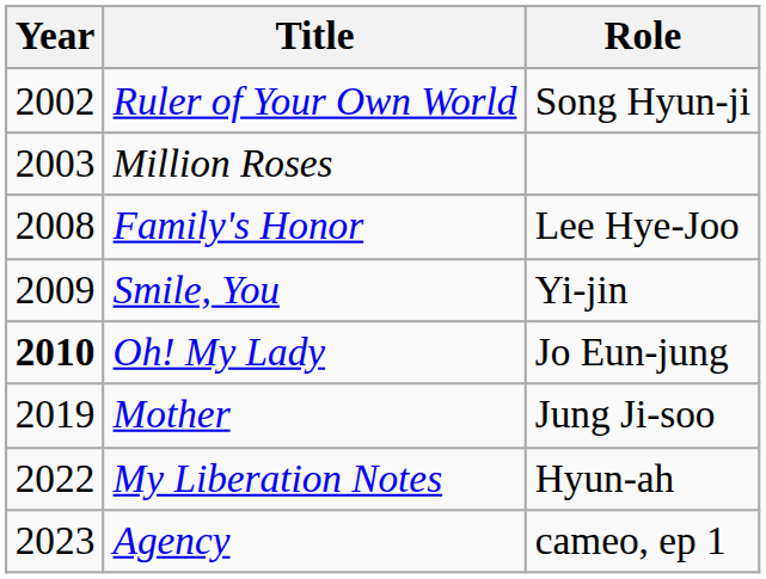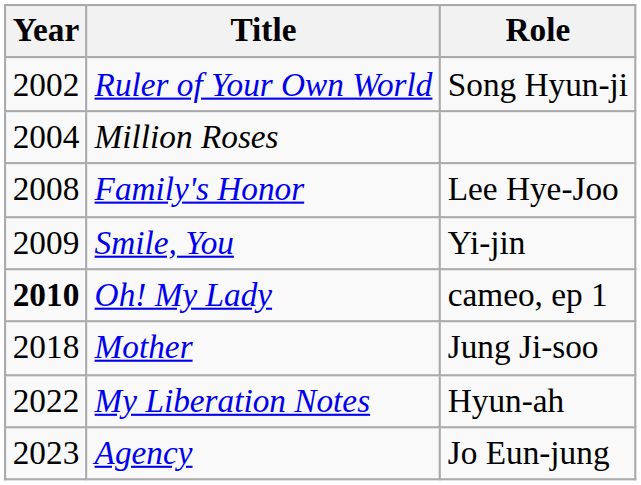 <table class="wikitable">
 <tr>
 <th>Year</th>
 <th>Title</th>
 <th>Role</th>
 </tr>
 <tr>
 <td>2002</td>
 <td><em><a href='#'>Ruler of Your Own World</a></em></td>
 <td>Song Hyun-ji</td>
 </tr>
 <tr>
-<td>2003</td>
+<td>2004</td>
 <td><em>Million Roses</em></td>
 <td></td>
 </tr>
 <tr>
 <td>2008</td>
 <td><em><a href='#'>Family's Honor</a></em></td>
 <td>Lee Hye-Joo</td>
 </tr>
 <tr>
 <td>2009</td>
 <td><em><a href='#'>Smile, You</a></em></td>
 <td>Yi-jin</td>
 </tr>
 <tr>
 <td><strong>2010</strong></td>
 <td><em><a href='#'>Oh! My Lady</a></em></td>
-<td>Jo Eun-jung</td>
+<td>cameo, ep 1</td>
 </tr>
 <tr>
-<td>2019</td>
+<td>2018</td>
 <td><em><a href='#'>Mother</a></em></td>
 <td>Jung Ji-soo</td>
 </tr>
 <tr>
 <td>2022</td>
 <td><em><a href='#'>My Liberation Notes</a></em></td>
 <td>Hyun-ah</td>
 </tr>
 <tr>
 <td>2023</td>
 <td><em><a href='#'>Agency</a></em></td>
-<td>cameo, ep 1</td>
+<td>Jo Eun-jung</td>
 </tr>
 </table>
